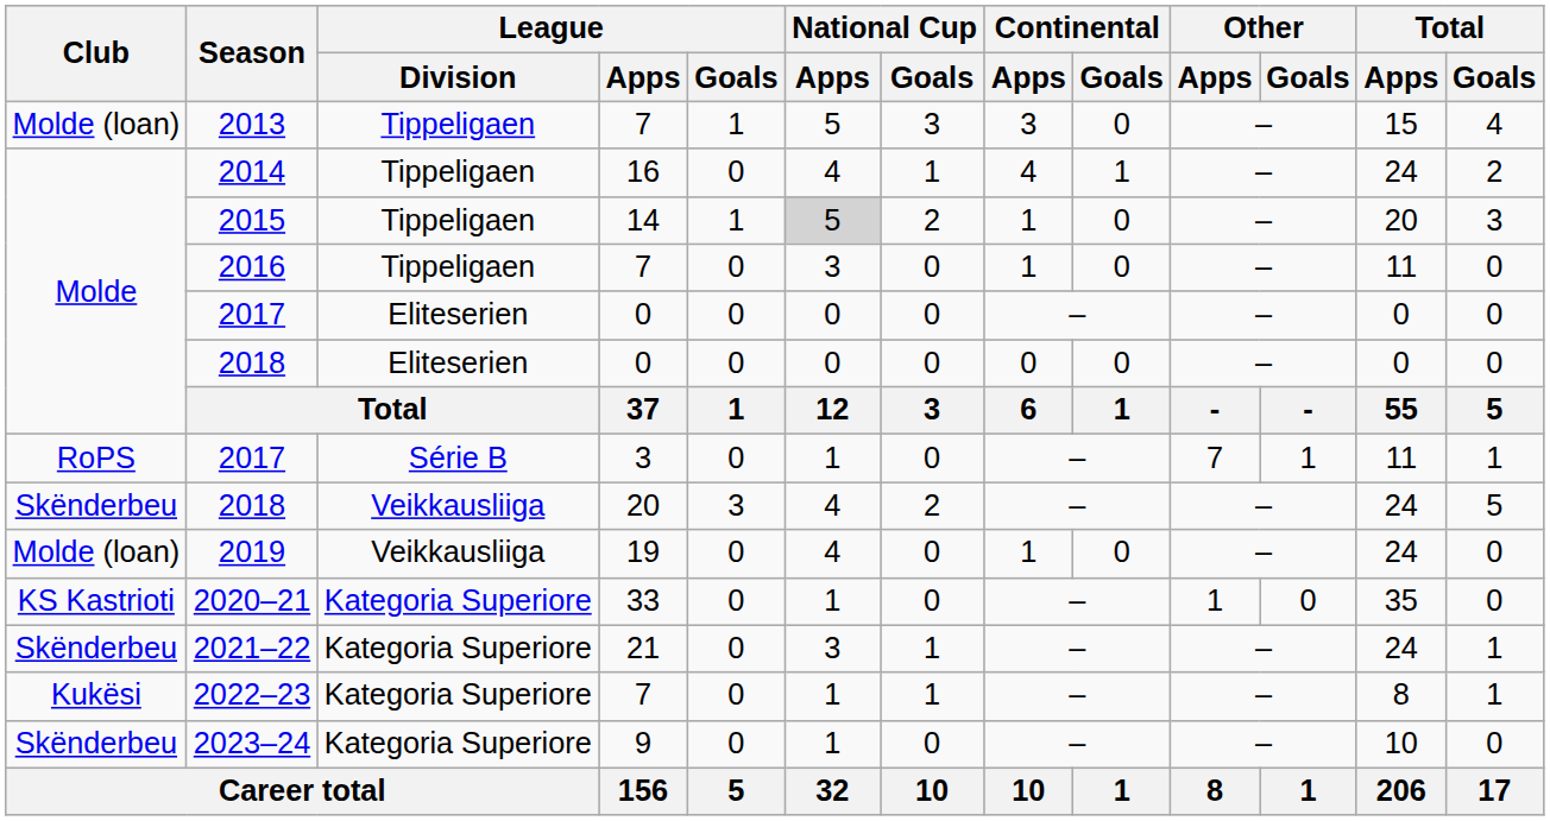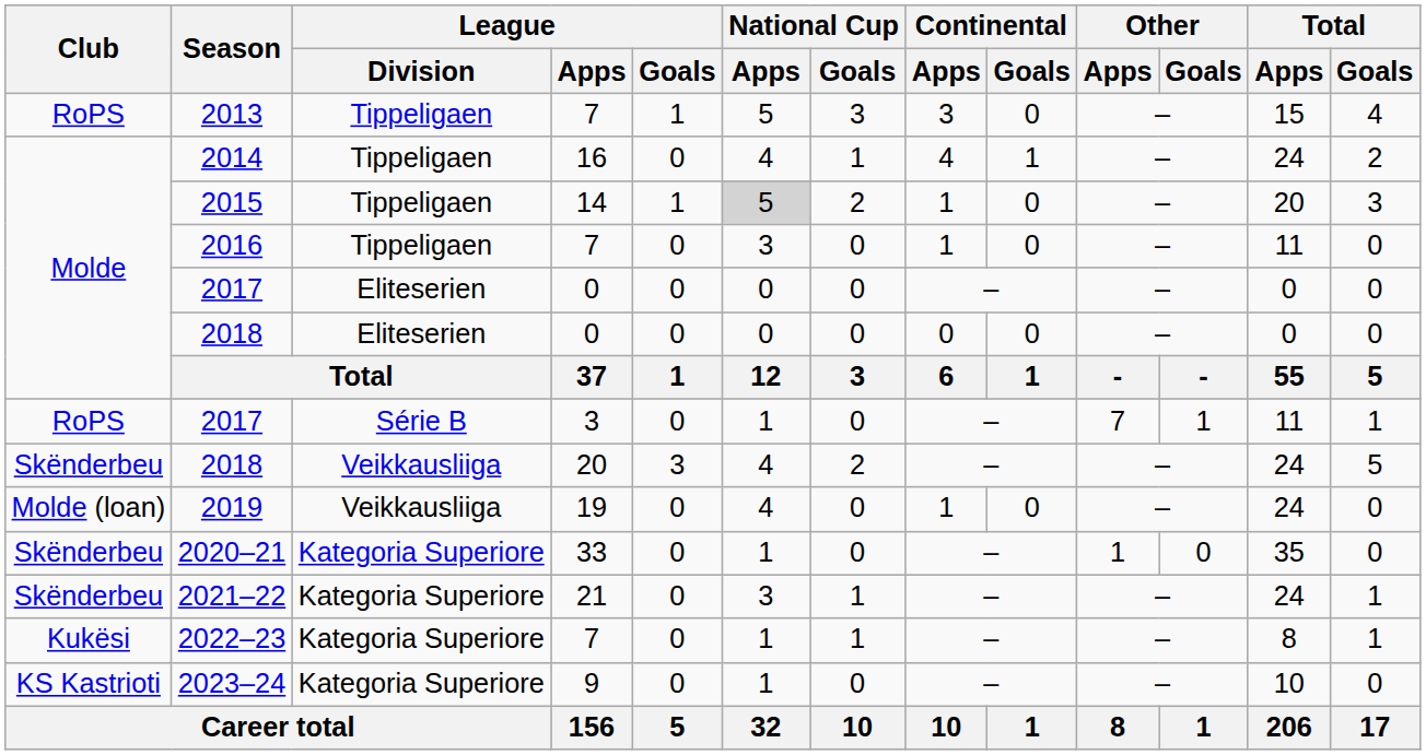 <table class="wikitable" style="text-align: center;">
 <tr>
 <th rowspan="2">Club</th>
 <th rowspan="2">Season</th>
 <th colspan="3">League</th>
 <th colspan="2">National Cup</th>
 <th colspan="2">Continental</th>
 <th colspan="2">Other</th>
 <th colspan="2">Total</th>
 </tr>
 <tr>
 <th>Division</th>
 <th>Apps</th>
 <th>Goals</th>
 <th>Apps</th>
 <th>Goals</th>
 <th>Apps</th>
 <th>Goals</th>
 <th>Apps</th>
 <th>Goals</th>
 <th>Apps</th>
 <th>Goals</th>
 </tr>
 <tr>
-<td><a href='#'>Molde</a> (loan)</td>
+<td><a href='#'>RoPS</a></td>
 <td><a href='#'>2013</a></td>
 <td><a href='#'>Tippeligaen</a></td>
 <td>7</td>
 <td>1</td>
 <td>5</td>
 <td>3</td>
 <td>3</td>
 <td>0</td>
 <td colspan="2">–</td>
 <td>15</td>
 <td>4</td>
 </tr>
 <tr>
 <td rowspan="6"><a href='#'>Molde</a></td>
 <td><a href='#'>2014</a></td>
 <td>Tippeligaen</td>
 <td>16</td>
 <td>0</td>
 <td>4</td>
 <td>1</td>
 <td>4</td>
 <td>1</td>
 <td colspan="2">–</td>
 <td>24</td>
 <td>2</td>
 </tr>
 <tr>
 <td><a href='#'>2015</a></td>
 <td>Tippeligaen</td>
 <td>14</td>
 <td>1</td>
 <td style="background: lightgrey;">5</td>
 <td>2</td>
 <td>1</td>
 <td>0</td>
 <td colspan="2">–</td>
 <td>20</td>
 <td>3</td>
 </tr>
 <tr>
 <td><a href='#'>2016</a></td>
 <td>Tippeligaen</td>
 <td>7</td>
 <td>0</td>
 <td>3</td>
 <td>0</td>
 <td>1</td>
 <td>0</td>
 <td colspan="2">–</td>
 <td>11</td>
 <td>0</td>
 </tr>
 <tr>
 <td><a href='#'>2017</a></td>
 <td>Eliteserien</td>
 <td>0</td>
 <td>0</td>
 <td>0</td>
 <td>0</td>
 <td colspan="2">–</td>
 <td colspan="2">–</td>
 <td>0</td>
 <td>0</td>
 </tr>
 <tr>
 <td><a href='#'>2018</a></td>
 <td>Eliteserien</td>
 <td>0</td>
 <td>0</td>
 <td>0</td>
 <td>0</td>
 <td>0</td>
 <td>0</td>
 <td colspan="2">–</td>
 <td>0</td>
 <td>0</td>
 </tr>
 <tr>
 <th colspan="2">Total</th>
 <th>37</th>
 <th>1</th>
 <th>12</th>
 <th>3</th>
 <th>6</th>
 <th>1</th>
 <th>-</th>
 <th>-</th>
 <th>55</th>
 <th>5</th>
 </tr>
 <tr>
 <td><a href='#'>RoPS</a></td>
 <td><a href='#'>2017</a></td>
 <td><a href='#'>Série B</a></td>
 <td>3</td>
 <td>0</td>
 <td>1</td>
 <td>0</td>
 <td colspan="2">–</td>
 <td>7</td>
 <td>1</td>
 <td>11</td>
 <td>1</td>
 </tr>
 <tr>
 <td><a href='#'>Skënderbeu</a></td>
 <td><a href='#'>2018</a></td>
 <td><a href='#'>Veikkausliiga</a></td>
 <td>20</td>
 <td>3</td>
 <td>4</td>
 <td>2</td>
 <td colspan="2">–</td>
 <td colspan="2">–</td>
 <td>24</td>
 <td>5</td>
 </tr>
 <tr>
 <td><a href='#'>Molde</a> (loan)</td>
 <td><a href='#'>2019</a></td>
 <td>Veikkausliiga</td>
 <td>19</td>
 <td>0</td>
 <td>4</td>
 <td>0</td>
 <td>1</td>
 <td>0</td>
 <td colspan="2">–</td>
 <td>24</td>
 <td>0</td>
 </tr>
 <tr>
-<td><a href='#'>KS Kastrioti</a></td>
+<td><a href='#'>Skënderbeu</a></td>
 <td><a href='#'>2020–21</a></td>
 <td><a href='#'>Kategoria Superiore</a></td>
 <td>33</td>
 <td>0</td>
 <td>1</td>
 <td>0</td>
 <td colspan="2">–</td>
 <td>1</td>
 <td>0</td>
 <td>35</td>
 <td>0</td>
 </tr>
 <tr>
 <td><a href='#'>Skënderbeu</a></td>
 <td><a href='#'>2021–22</a></td>
 <td>Kategoria Superiore</td>
 <td>21</td>
 <td>0</td>
 <td>3</td>
 <td>1</td>
 <td colspan="2">–</td>
 <td colspan="2">–</td>
 <td>24</td>
 <td>1</td>
 </tr>
 <tr>
 <td><a href='#'>Kukësi</a></td>
 <td><a href='#'>2022–23</a></td>
 <td>Kategoria Superiore</td>
 <td>7</td>
 <td>0</td>
 <td>1</td>
 <td>1</td>
 <td colspan="2">–</td>
 <td colspan="2">–</td>
 <td>8</td>
 <td>1</td>
 </tr>
 <tr>
-<td><a href='#'>Skënderbeu</a></td>
+<td><a href='#'>KS Kastrioti</a></td>
 <td><a href='#'>2023–24</a></td>
 <td>Kategoria Superiore</td>
 <td>9</td>
 <td>0</td>
 <td>1</td>
 <td>0</td>
 <td colspan="2">–</td>
 <td colspan="2">–</td>
 <td>10</td>
 <td>0</td>
 </tr>
 <tr>
 <th colspan="3">Career total</th>
 <th>156</th>
 <th>5</th>
 <th>32</th>
 <th>10</th>
 <th>10</th>
 <th>1</th>
 <th>8</th>
 <th>1</th>
 <th>206</th>
 <th>17</th>
 </tr>
 </table>
